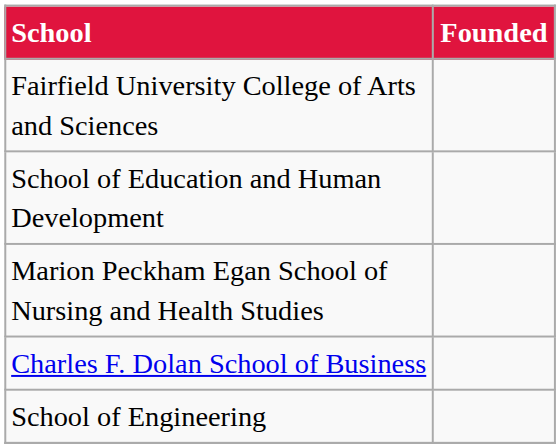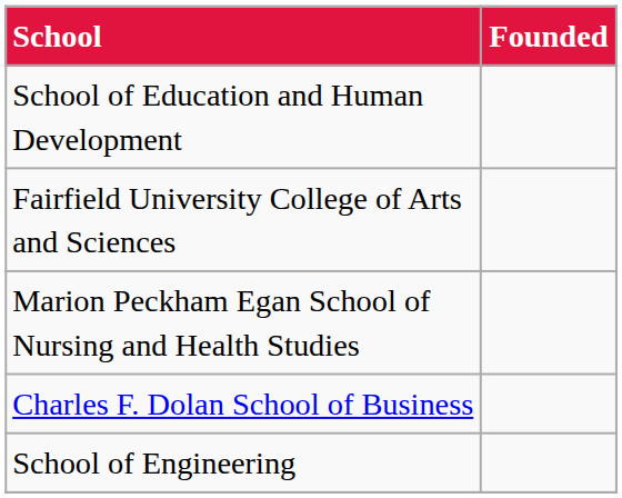 <table class="wikitable" style="float:right; margin-left:1em; font-size:90%; line-height:1.4em; width:280px">
 <tr>
 <th style="background:#E0143E;color:white;text-align:left;">School</th>
 <th style="background:#E0143E;color:white;">Founded</th>
 </tr>
 <tr>
-<td>Fairfield University College of Arts and Sciences</td>
+<td>School of Education and Human Development</td>
 <td></td>
 </tr>
 <tr>
-<td>School of Education and Human Development</td>
+<td>Fairfield University College of Arts and Sciences</td>
 <td></td>
 </tr>
 <tr>
 <td>Marion Peckham Egan School of Nursing and Health Studies</td>
 <td></td>
 </tr>
 <tr>
 <td><a href='#'>Charles F. Dolan School of Business</a></td>
 <td></td>
 </tr>
 <tr>
 <td>School of Engineering</td>
 <td></td>
 </tr>
 <tr>
 </tr>
 </table>
